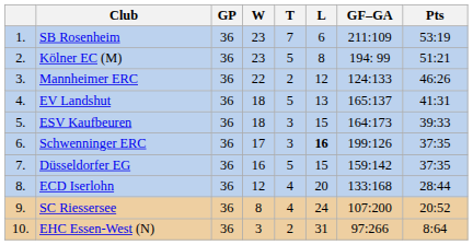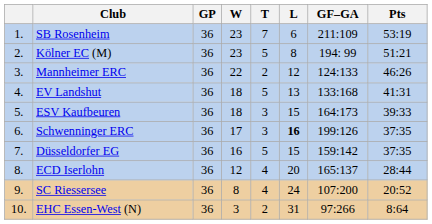 <table class="wikitable">
 <tr>
 <th width="30"></th>
 <th width="200">Club</th>
 <th width="30">GP</th>
 <th width="30">W</th>
 <th width="30">T</th>
 <th width="30">L</th>
 <th width="70">GF–GA</th>
 <th width="70">Pts</th>
 </tr>
 <tr bgcolor="#BCD2EE" align="center">
 <td>1.</td>
 <td align="left"><a href='#'>SB Rosenheim</a></td>
 <td>36</td>
 <td>23</td>
 <td>7</td>
 <td>6</td>
 <td>211:109</td>
 <td>53:19</td>
 </tr>
 <tr bgcolor=#BCD2EE align="center">
 <td>2.</td>
 <td align="left"><a href='#'>Kölner EC</a> (M)</td>
 <td>36</td>
 <td>23</td>
 <td>5</td>
 <td>8</td>
 <td>194: 99</td>
 <td>51:21</td>
 </tr>
 <tr bgcolor=#BCD2EE align="center">
 <td>3.</td>
 <td align="left"><a href='#'>Mannheimer ERC</a></td>
 <td>36</td>
 <td>22</td>
 <td>2</td>
 <td>12</td>
 <td>124:133</td>
 <td>46:26</td>
 </tr>
 <tr bgcolor=#BCD2EE align="center">
 <td>4.</td>
 <td align="left"><a href='#'>EV Landshut</a></td>
 <td>36</td>
 <td>18</td>
 <td>5</td>
 <td>13</td>
-<td>165:137</td>
+<td>133:168</td>
 <td>41:31</td>
 </tr>
 <tr bgcolor=#BCD2EE align="center">
 <td>5.</td>
 <td align="left"><a href='#'>ESV Kaufbeuren</a></td>
 <td>36</td>
 <td>18</td>
 <td>3</td>
 <td>15</td>
 <td>164:173</td>
 <td>39:33</td>
 </tr>
 <tr bgcolor=#BCD2EE align="center">
 <td>6.</td>
 <td align="left"><a href='#'>Schwenninger ERC</a></td>
 <td>36</td>
 <td>17</td>
 <td>3</td>
 <td><strong>16</strong></td>
 <td>199:126</td>
 <td>37:35</td>
 </tr>
 <tr bgcolor=#BCD2EE align="center">
 <td>7.</td>
 <td align="left"><a href='#'>Düsseldorfer EG</a></td>
 <td>36</td>
 <td>16</td>
 <td>5</td>
 <td>15</td>
 <td>159:142</td>
 <td>37:35</td>
 </tr>
 <tr bgcolor=#BCD2EE align="center">
 <td>8.</td>
 <td align="left"><a href='#'>ECD Iserlohn</a></td>
 <td>36</td>
 <td>12</td>
 <td>4</td>
 <td>20</td>
-<td>133:168</td>
+<td>165:137</td>
 <td>28:44</td>
 </tr>
 <tr bgcolor=#EECFA1 align="center">
 <td>9.</td>
 <td align="left"><a href='#'>SC Riessersee</a></td>
 <td>36</td>
 <td>8</td>
 <td>4</td>
 <td>24</td>
 <td>107:200</td>
 <td>20:52</td>
 </tr>
 <tr bgcolor=#EECFA1 align="center">
 <td>10.</td>
 <td align="left"><a href='#'>EHC Essen-West</a> (N)</td>
 <td>36</td>
 <td>3</td>
 <td>2</td>
 <td>31</td>
 <td>97:266</td>
 <td>8:64</td>
 </tr>
 </table>
